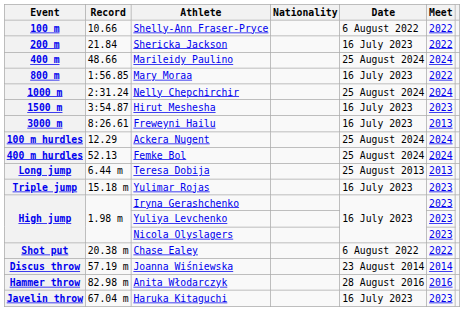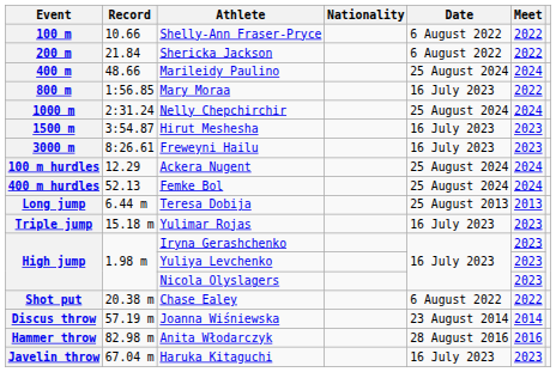 <table class="wikitable plainrowheaders sticky-header">
 <tr>
 <th scope="col">Event</th>
 <th scope="col">Record</th>
 <th scope="col">Athlete</th>
 <th scope="col">Nationality</th>
 <th scope="col">Date</th>
 <th scope="col">Meet</th>
 <th scope="col"></th>
 </tr>
 <tr>
 <th scope="row"><a href='#'>100 m</a></th>
 <td>10.66 </td>
 <td><a href='#'>Shelly-Ann Fraser-Pryce</a></td>
 <td></td>
 <td>6 August 2022</td>
 <td><a href='#'>2022</a></td>
 <td></td>
 </tr>
 <tr>
 <th scope="row"><a href='#'>200 m</a></th>
 <td>21.84 </td>
 <td><a href='#'>Shericka Jackson</a></td>
 <td></td>
-<td>16 July 2023</td>
+<td>6 August 2022</td>
 <td><a href='#'>2022</a></td>
 <td></td>
 </tr>
 <tr>
 <th scope="row"><a href='#'>400 m</a></th>
 <td>48.66</td>
 <td><a href='#'>Marileidy Paulino</a></td>
 <td></td>
 <td>25 August 2024</td>
 <td><a href='#'>2024</a></td>
 <td></td>
 </tr>
 <tr>
 <th scope="row"><a href='#'>800 m</a></th>
 <td>1:56.85</td>
 <td><a href='#'>Mary Moraa</a></td>
 <td></td>
 <td>16 July 2023</td>
 <td><a href='#'>2022</a></td>
 <td></td>
 </tr>
 <tr>
 <th scope="row"><a href='#'>1000 m</a></th>
 <td>2:31.24</td>
 <td><a href='#'>Nelly Chepchirchir</a></td>
 <td></td>
 <td>25 August 2024</td>
 <td><a href='#'>2024</a></td>
 <td></td>
 </tr>
 <tr>
 <th scope="row"><a href='#'>1500 m</a></th>
 <td>3:54.87</td>
 <td><a href='#'>Hirut Meshesha</a></td>
 <td></td>
 <td>16 July 2023</td>
 <td><a href='#'>2023</a></td>
 <td></td>
 </tr>
 <tr>
 <th scope="row"><a href='#'>3000 m</a></th>
 <td>8:26.61</td>
 <td><a href='#'>Freweyni Hailu</a></td>
 <td></td>
 <td>16 July 2023</td>
-<td><a href='#'>2013</a></td>
+<td><a href='#'>2023</a></td>
 <td></td>
 </tr>
 <tr>
 <th scope="row"><a href='#'>100 m hurdles</a></th>
 <td>12.29 </td>
 <td><a href='#'>Ackera Nugent</a></td>
 <td></td>
 <td>25 August 2024</td>
 <td><a href='#'>2024</a></td>
 <td></td>
 </tr>
 <tr>
 <th scope="row"><a href='#'>400 m hurdles</a></th>
 <td>52.13</td>
 <td><a href='#'>Femke Bol</a></td>
 <td></td>
 <td>25 August 2024</td>
 <td><a href='#'>2024</a></td>
 <td></td>
 </tr>
 <tr>
 <th scope="row"><a href='#'>Long jump</a></th>
 <td>6.44 m </td>
 <td><a href='#'>Teresa Dobija</a></td>
 <td></td>
 <td>25 August 2013</td>
 <td><a href='#'>2013</a></td>
 <td></td>
 </tr>
 <tr>
 <th scope="row"><a href='#'>Triple jump</a></th>
 <td>15.18 m </td>
 <td><a href='#'>Yulimar Rojas</a></td>
 <td></td>
 <td>16 July 2023</td>
 <td><a href='#'>2023</a></td>
 <td></td>
 </tr>
 <tr>
 <th scope="rowgroup" rowspan="3"><a href='#'>High jump</a></th>
 <td rowspan="3">1.98 m</td>
 <td><a href='#'>Iryna Gerashchenko</a></td>
 <td></td>
 <td rowspan="3">16 July 2023</td>
 <td><a href='#'>2023</a></td>
 <td rowspan="3"></td>
 </tr>
 <tr>
 <td><a href='#'>Yuliya Levchenko</a></td>
 <td></td>
 <td><a href='#'>2023</a></td>
 </tr>
 <tr>
 <td><a href='#'>Nicola Olyslagers</a></td>
 <td></td>
 <td><a href='#'>2023</a></td>
 </tr>
 <tr>
 <th scope="row"><a href='#'>Shot put</a></th>
 <td>20.38 m</td>
 <td><a href='#'>Chase Ealey</a></td>
 <td></td>
 <td>6 August 2022</td>
 <td><a href='#'>2022</a></td>
 <td></td>
 </tr>
 <tr>
 <th scope="row"><a href='#'>Discus throw</a></th>
 <td>57.19 m</td>
 <td><a href='#'>Joanna Wiśniewska</a></td>
 <td></td>
 <td>23 August 2014</td>
 <td><a href='#'>2014</a></td>
 <td></td>
 </tr>
 <tr>
 <th scope="row"><a href='#'>Hammer throw</a></th>
 <td>82.98 m <strong></strong></td>
 <td><a href='#'>Anita Włodarczyk</a></td>
 <td></td>
 <td>28 August 2016</td>
 <td><a href='#'>2016</a></td>
 <td></td>
 </tr>
 <tr>
 <th scope="row"><a href='#'>Javelin throw</a></th>
 <td>67.04 m</td>
 <td><a href='#'>Haruka Kitaguchi</a></td>
 <td></td>
 <td>16 July 2023</td>
 <td><a href='#'>2023</a></td>
 <td></td>
 </tr>
 </table>
